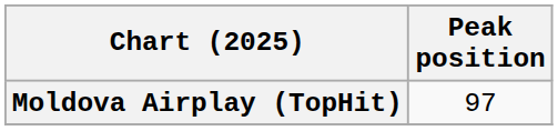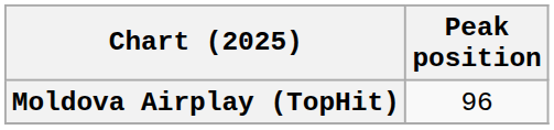 <table class="wikitable plainrowheaders" style="text-align:center">
 <tr>
 <th scope="col">Chart (2025)</th>
 <th scope="col">Peak<br>position</th>
 </tr>
 <tr>
 <th scope="row">Moldova Airplay (TopHit)</th>
-<td>97</td>
+<td>96</td>
 </tr>
 <tr>
 </tr>
 </table>
